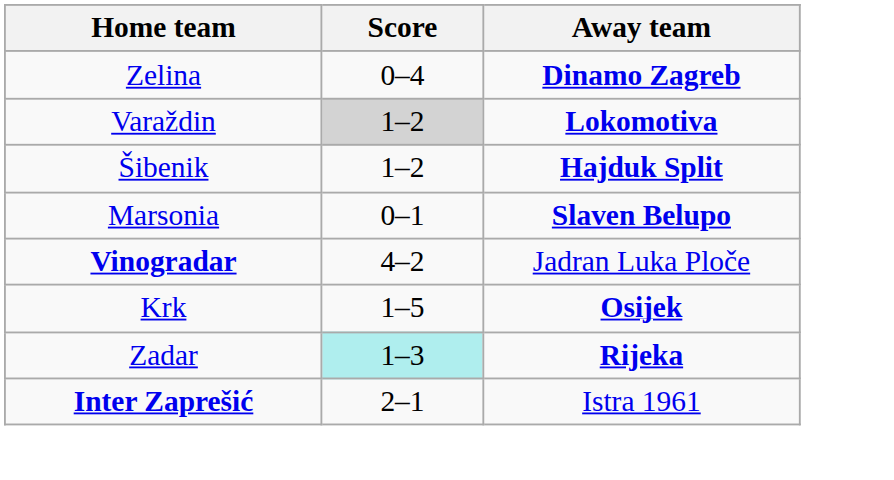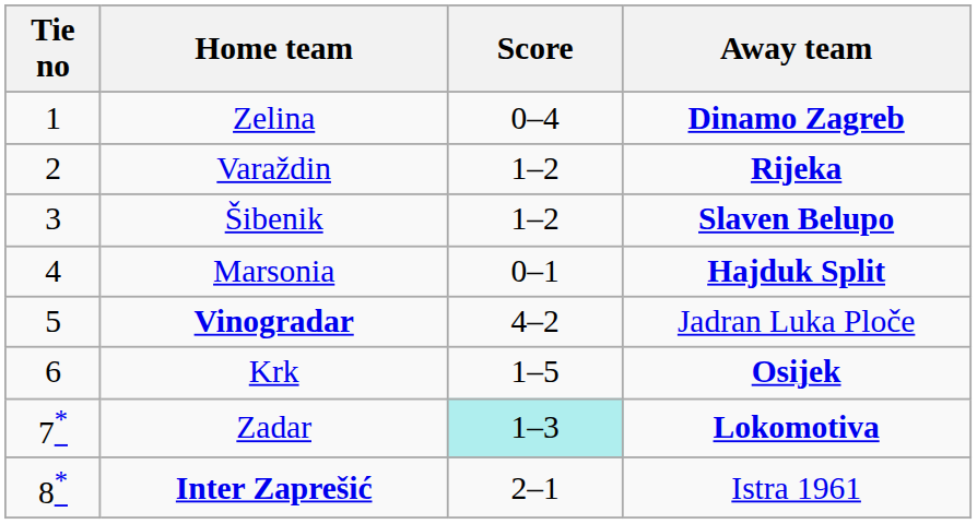 <table class="wikitable" style="text-align: center">
 <tr>
+<th width=40>Tie no</th>
 <th width=165>Home team</th>
 <th width=80>Score</th>
 <th width=165>Away team</th>
 </tr>
 <tr>
+<td>1</td>
 <td><a href='#'>Zelina</a></td>
 <td>0–4</td>
 <td><strong><a href='#'>Dinamo Zagreb</a></strong></td>
 </tr>
 <tr>
+<td>2</td>
 <td><a href='#'>Varaždin</a></td>
-<td style="background: lightgrey;">1–2</td>
-<td><strong><a href='#'>Lokomotiva</a></strong></td>
+<td>1–2</td>
+<td><strong><a href='#'>Rijeka</a></strong></td>
 </tr>
 <tr>
+<td>3</td>
 <td><a href='#'>Šibenik</a></td>
 <td>1–2 </td>
+<td><strong><a href='#'>Slaven Belupo</a></strong></td>
+</tr>
+<tr>
+<td>4</td>
+<td><a href='#'>Marsonia</a></td>
+<td>0–1</td>
 <td><strong><a href='#'>Hajduk Split</a></strong></td>
 </tr>
 <tr>
-<td><a href='#'>Marsonia</a></td>
-<td>0–1</td>
-<td><strong><a href='#'>Slaven Belupo</a></strong></td>
-</tr>
-<tr>
+<td>5</td>
 <td><strong><a href='#'>Vinogradar</a></strong></td>
 <td>4–2</td>
 <td><a href='#'>Jadran Luka Ploče</a></td>
 </tr>
 <tr>
+<td>6</td>
 <td><a href='#'>Krk</a></td>
 <td>1–5</td>
 <td><strong><a href='#'>Osijek</a></strong></td>
 </tr>
 <tr>
+<td>7<a href='#'><sup>*</sup></a></td>
 <td><a href='#'>Zadar</a></td>
 <td style="background: paleturquoise;">1–3</td>
-<td><strong><a href='#'>Rijeka</a></strong></td>
+<td><strong><a href='#'>Lokomotiva</a></strong></td>
 </tr>
 <tr>
+<td>8<a href='#'><sup>*</sup></a></td>
 <td><strong><a href='#'>Inter Zaprešić</a></strong></td>
 <td>2–1</td>
 <td><a href='#'>Istra 1961</a></td>
 </tr>
 </table>
